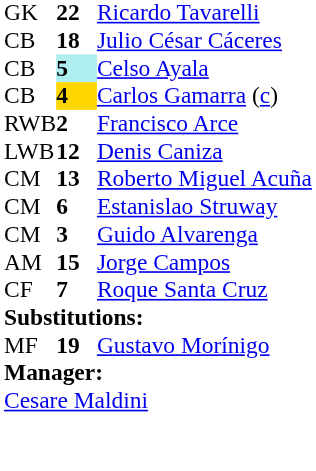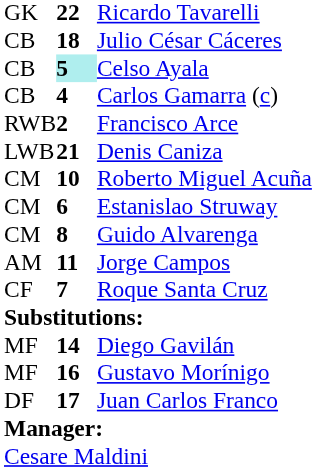 <table style="font-size: 90%" cellspacing="0" cellpadding="0">
 <tr>
 <th width="25"></th>
 <th width="25"></th>
 </tr>
 <tr>
 <td>GK</td>
 <td><strong>22</strong></td>
 <td><a href='#'>Ricardo Tavarelli</a></td>
 <td></td>
 </tr>
 <tr>
 <td>CB</td>
 <td><strong>18</strong></td>
 <td><a href='#'>Julio César Cáceres</a></td>
 <td></td>
 </tr>
 <tr>
 <td>CB</td>
 <td style="background: paleturquoise;"><strong>5</strong></td>
 <td><a href='#'>Celso Ayala</a></td>
 </tr>
 <tr>
 <td>CB</td>
-<td style="background: gold;"><strong>4</strong></td>
+<td><strong>4</strong></td>
 <td><a href='#'>Carlos Gamarra</a> (<a href='#'>c</a>)</td>
 </tr>
 <tr>
 <td>RWB</td>
 <td><strong>2</strong></td>
 <td><a href='#'>Francisco Arce</a></td>
 </tr>
 <tr>
 <td>LWB</td>
-<td><strong>12</strong></td>
+<td><strong>21</strong></td>
 <td><a href='#'>Denis Caniza</a></td>
 <td></td>
 </tr>
 <tr>
 <td>CM</td>
-<td><strong>13</strong></td>
+<td><strong>10</strong></td>
 <td><a href='#'>Roberto Miguel Acuña</a></td>
 </tr>
 <tr>
 <td>CM</td>
 <td><strong>6</strong></td>
 <td><a href='#'>Estanislao Struway</a></td>
 <td></td>
 <td></td>
 </tr>
 <tr>
 <td>CM</td>
-<td><strong>3</strong></td>
+<td><strong>8</strong></td>
 <td><a href='#'>Guido Alvarenga</a></td>
 <td></td>
 <td></td>
 </tr>
 <tr>
 <td>AM</td>
-<td><strong>15</strong></td>
+<td><strong>11</strong></td>
 <td><a href='#'>Jorge Campos</a></td>
 <td></td>
 <td></td>
 </tr>
 <tr>
 <td>CF</td>
 <td><strong>7</strong></td>
 <td><a href='#'>Roque Santa Cruz</a></td>
 </tr>
 <tr>
 <td colspan=3><strong>Substitutions:</strong></td>
 </tr>
 <tr>
 <td>MF</td>
-<td><strong>19</strong></td>
+<td><strong>14</strong></td>
+<td><a href='#'>Diego Gavilán</a></td>
+<td></td>
+<td></td>
+</tr>
+<tr>
+<td>MF</td>
+<td><strong>16</strong></td>
 <td><a href='#'>Gustavo Morínigo</a></td>
+<td></td>
+<td></td>
+</tr>
+<tr>
+<td>DF</td>
+<td><strong>17</strong></td>
+<td><a href='#'>Juan Carlos Franco</a></td>
 <td></td>
 <td></td>
 </tr>
 <tr>
 <td colspan=3><strong>Manager:</strong></td>
 </tr>
 <tr>
 <td colspan="4"> <a href='#'>Cesare Maldini</a></td>
 </tr>
 </table>
